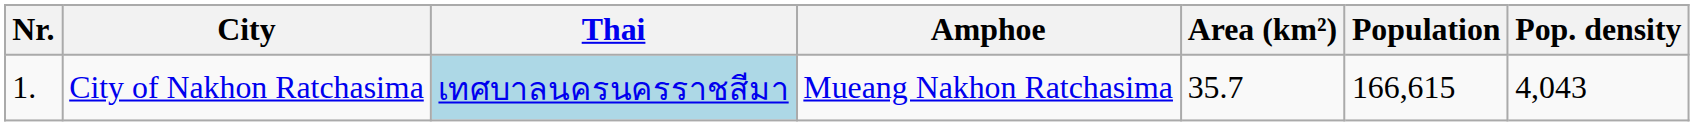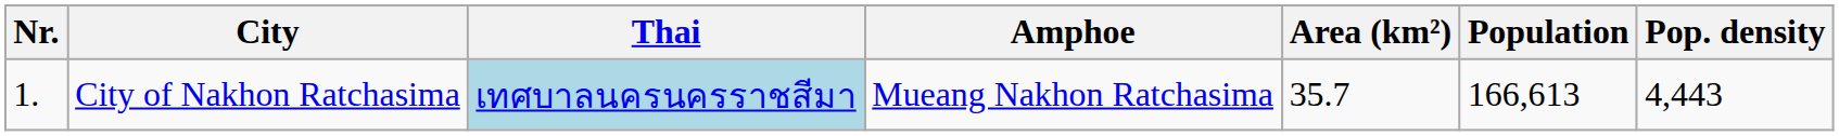 <table class="wikitable sortable">
 <tr>
 <th align=left>Nr.</th>
 <th align=left>City</th>
 <th align=left><a href='#'>Thai</a></th>
 <th align=left>Amphoe</th>
 <th align=left>Area (km²)</th>
 <th align=left>Population</th>
 <th align=left>Pop. density</th>
 </tr>
 <tr>
 <td>1.</td>
 <td><a href='#'>City of Nakhon Ratchasima</a></td>
 <td style="background: lightblue;"><a href='#'>เทศบาลนครนครราชสีมา</a></td>
 <td><a href='#'>Mueang Nakhon Ratchasima</a></td>
 <td>35.7</td>
-<td>166,615</td>
-<td>4,043</td>
+<td>166,613</td>
+<td>4,443</td>
 </tr>
 </table>
